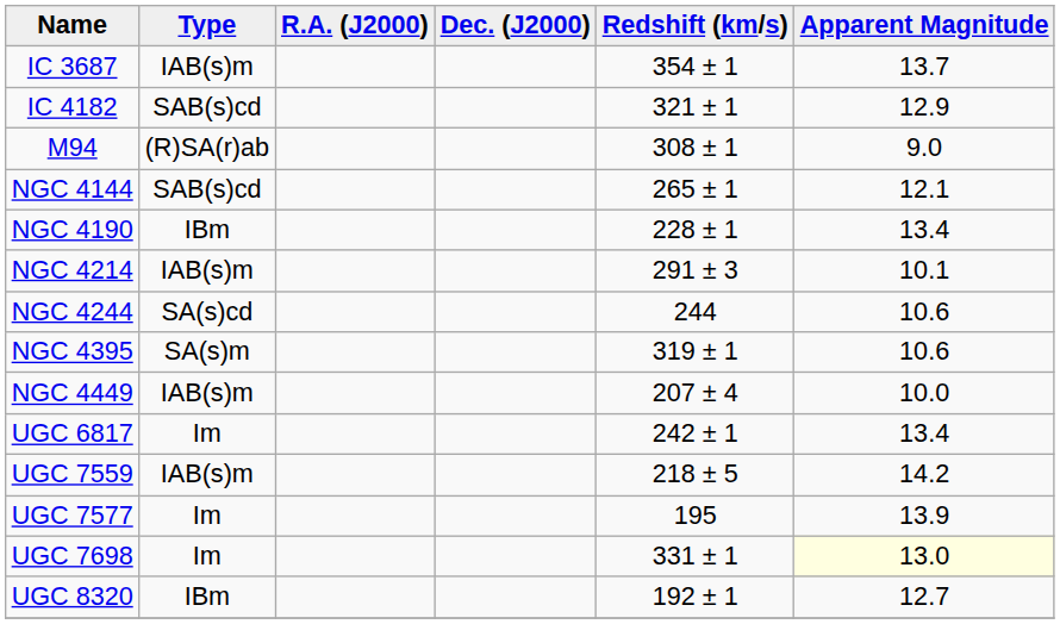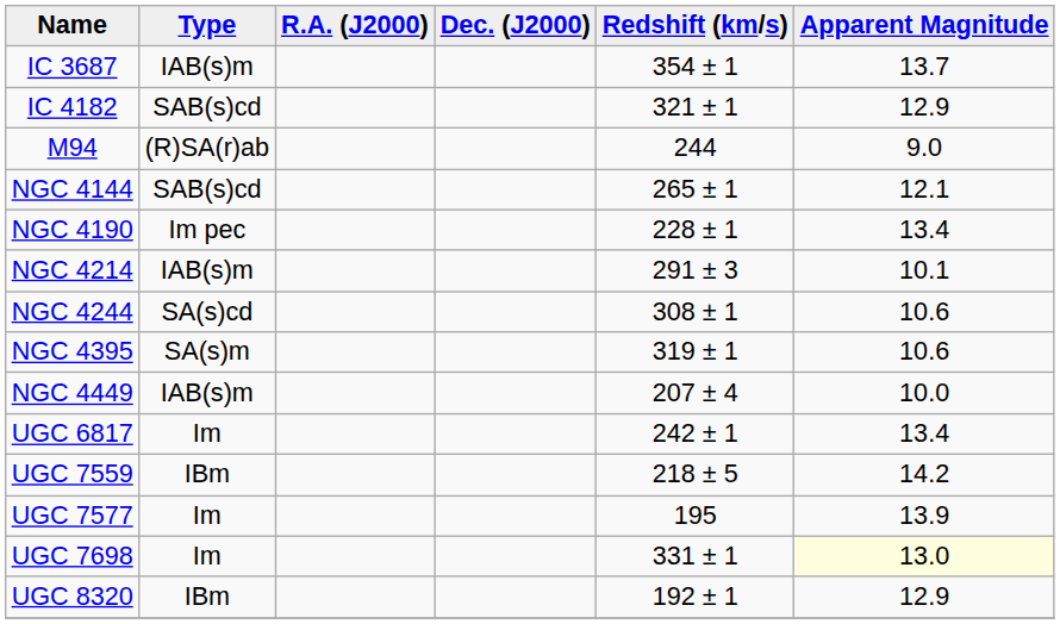 <table class="wikitable" style="text-align:center;border-collapse:collapse;" cellpadding="2">
 <tr>
 <th style="background:#efefef;">Name</th>
 <th style="background:#efefef;"><a href='#'>Type</a></th>
 <th style="background:#efefef;"><a href='#'>R.A.</a> (<a href='#'>J2000</a>)</th>
 <th style="background:#efefef;"><a href='#'>Dec.</a> (<a href='#'>J2000</a>)</th>
 <th style="background:#efefef;"><a href='#'>Redshift</a> (<a href='#'>km</a>/<a href='#'>s</a>)</th>
 <th style="background:#efefef;"><a href='#'>Apparent Magnitude</a></th>
 </tr>
 <tr>
 <td><a href='#'>IC 3687</a></td>
 <td>IAB(s)m</td>
 <td></td>
 <td></td>
 <td>354 ± 1</td>
 <td>13.7</td>
 </tr>
 <tr>
 <td><a href='#'>IC 4182</a></td>
 <td>SAB(s)cd</td>
 <td></td>
 <td></td>
 <td>321 ± 1</td>
 <td>12.9</td>
 </tr>
 <tr>
 <td><a href='#'>M94</a></td>
 <td>(R)SA(r)ab</td>
 <td></td>
 <td></td>
-<td>308 ± 1</td>
+<td>244</td>
 <td>9.0</td>
 </tr>
 <tr>
 <td><a href='#'>NGC 4144</a></td>
 <td>SAB(s)cd</td>
 <td></td>
 <td></td>
 <td>265 ± 1</td>
 <td>12.1</td>
 </tr>
 <tr>
 <td><a href='#'>NGC 4190</a></td>
-<td>IBm</td>
+<td>Im pec</td>
 <td></td>
 <td></td>
 <td>228 ± 1</td>
 <td>13.4</td>
 </tr>
 <tr>
 <td><a href='#'>NGC 4214</a></td>
 <td>IAB(s)m</td>
 <td></td>
 <td></td>
 <td>291 ± 3</td>
 <td>10.1</td>
 </tr>
 <tr>
 <td><a href='#'>NGC 4244</a></td>
 <td>SA(s)cd</td>
 <td></td>
 <td></td>
-<td>244</td>
+<td>308 ± 1</td>
 <td>10.6</td>
 </tr>
 <tr>
 <td><a href='#'>NGC 4395</a></td>
 <td>SA(s)m</td>
 <td></td>
 <td></td>
 <td>319 ± 1</td>
 <td>10.6</td>
 </tr>
 <tr>
 <td><a href='#'>NGC 4449</a></td>
 <td>IAB(s)m</td>
 <td></td>
 <td></td>
 <td>207 ± 4</td>
 <td>10.0</td>
 </tr>
 <tr>
 <td><a href='#'>UGC 6817</a></td>
 <td>Im</td>
 <td></td>
 <td></td>
 <td>242 ± 1</td>
 <td>13.4</td>
 </tr>
 <tr>
 <td><a href='#'>UGC 7559</a></td>
-<td>IAB(s)m</td>
+<td>IBm</td>
 <td></td>
 <td></td>
 <td>218 ± 5</td>
 <td>14.2</td>
 </tr>
 <tr>
 <td><a href='#'>UGC 7577</a></td>
 <td>Im</td>
 <td></td>
 <td></td>
 <td>195</td>
 <td>13.9</td>
 </tr>
 <tr>
 <td><a href='#'>UGC 7698</a></td>
 <td>Im</td>
 <td></td>
 <td></td>
 <td>331 ± 1</td>
 <td style="background: lightyellow;">13.0</td>
 </tr>
 <tr>
 <td><a href='#'>UGC 8320</a></td>
 <td>IBm</td>
 <td></td>
 <td></td>
 <td>192 ± 1</td>
-<td>12.7</td>
+<td>12.9</td>
 </tr>
 <tr>
 </tr>
 </table>
